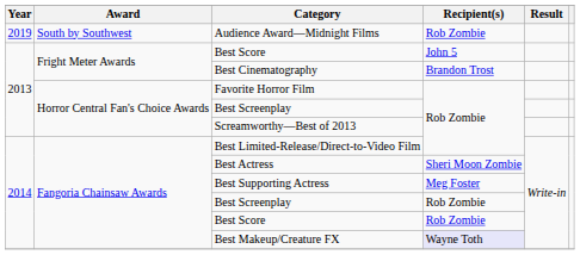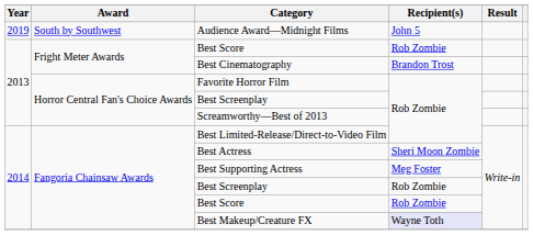 <table class="wikitable sortable plainrowheaders">
 <tr style="background:#ccc; text-align:center;">
 </tr>
 <tr style="background:#ccc; text-align:center;">
 <th>Year</th>
 <th>Award</th>
 <th>Category</th>
 <th>Recipient(s)</th>
 <th>Result</th>
 <th scope="col" class="unsortable"></th>
 </tr>
 <tr>
 <td><a href='#'>2019</a></td>
 <td><a href='#'>South by Southwest</a></td>
 <td>Audience Award—Midnight Films</td>
-<td><a href='#'>Rob Zombie</a></td>
+<td><a href='#'>John 5</a></td>
 <td></td>
 <td style="text-align:center;"></td>
 </tr>
 <tr>
 <td rowspan="5">2013</td>
 <td rowspan="2">Fright Meter Awards</td>
 <td>Best Score</td>
-<td><a href='#'>John 5</a></td>
+<td><a href='#'>Rob Zombie</a></td>
 <td></td>
 <td style="text-align:center;"></td>
 </tr>
 <tr>
 <td>Best Cinematography</td>
 <td><a href='#'>Brandon Trost</a></td>
 <td></td>
 <td style="text-align:center;"></td>
 </tr>
 <tr>
 <td rowspan="3">Horror Central Fan's Choice Awards</td>
 <td>Favorite Horror Film</td>
 <td rowspan="4">Rob Zombie</td>
 <td></td>
 <td style="text-align:center;"></td>
 </tr>
 <tr>
 <td>Best Screenplay</td>
 <td></td>
 <td style="text-align:center;"></td>
 </tr>
 <tr>
 <td>Screamworthy—Best of 2013</td>
 <td></td>
 <td style="text-align:center;"></td>
 </tr>
 <tr>
 <td rowspan="6"><a href='#'>2014</a></td>
 <td rowspan="6"><a href='#'>Fangoria Chainsaw Awards</a></td>
 <td>Best Limited-Release/Direct-to-Video Film</td>
 <td style="text-align:center;" rowspan="6"><em>Write-in</em></td>
 <td style="text-align:center;" rowspan="6"></td>
 </tr>
 <tr>
 <td>Best Actress</td>
 <td><a href='#'>Sheri Moon Zombie</a></td>
 </tr>
 <tr>
 <td>Best Supporting Actress</td>
 <td><a href='#'>Meg Foster</a></td>
 </tr>
 <tr>
 <td>Best Screenplay</td>
 <td>Rob Zombie</td>
 </tr>
 <tr>
 <td>Best Score</td>
 <td><a href='#'>Rob Zombie</a></td>
 </tr>
 <tr>
 <td>Best Makeup/Creature FX</td>
 <td style="background: lavender;">Wayne Toth</td>
 </tr>
 <tr>
 </tr>
 </table>
